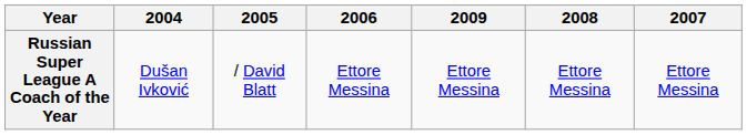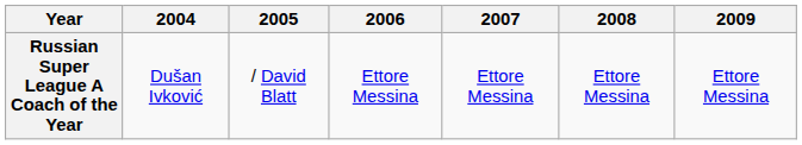 <table class="wikitable" style="text-align:center;font-size:85%">
 <tr>
 <th width="150">Year</th>
 <th width="146">2004</th>
 <th width="146">2005</th>
 <th width="146">2006</th>
+<th width="152">2007</th>
+<th width="152">2008</th>
 <th width="166">2009</th>
-<th width="152">2008</th>
-<th width="152">2007</th>
 </tr>
 <tr>
 <th>Russian Super League A Coach of the Year</th>
 <td> <a href='#'>Dušan Ivković</a></td>
 <td>/ <a href='#'>David Blatt</a></td>
 <td> <a href='#'>Ettore Messina</a></td>
 <td> <a href='#'>Ettore Messina</a></td>
 <td> <a href='#'>Ettore Messina</a></td>
 <td> <a href='#'>Ettore Messina</a></td>
 </tr>
 </table>
